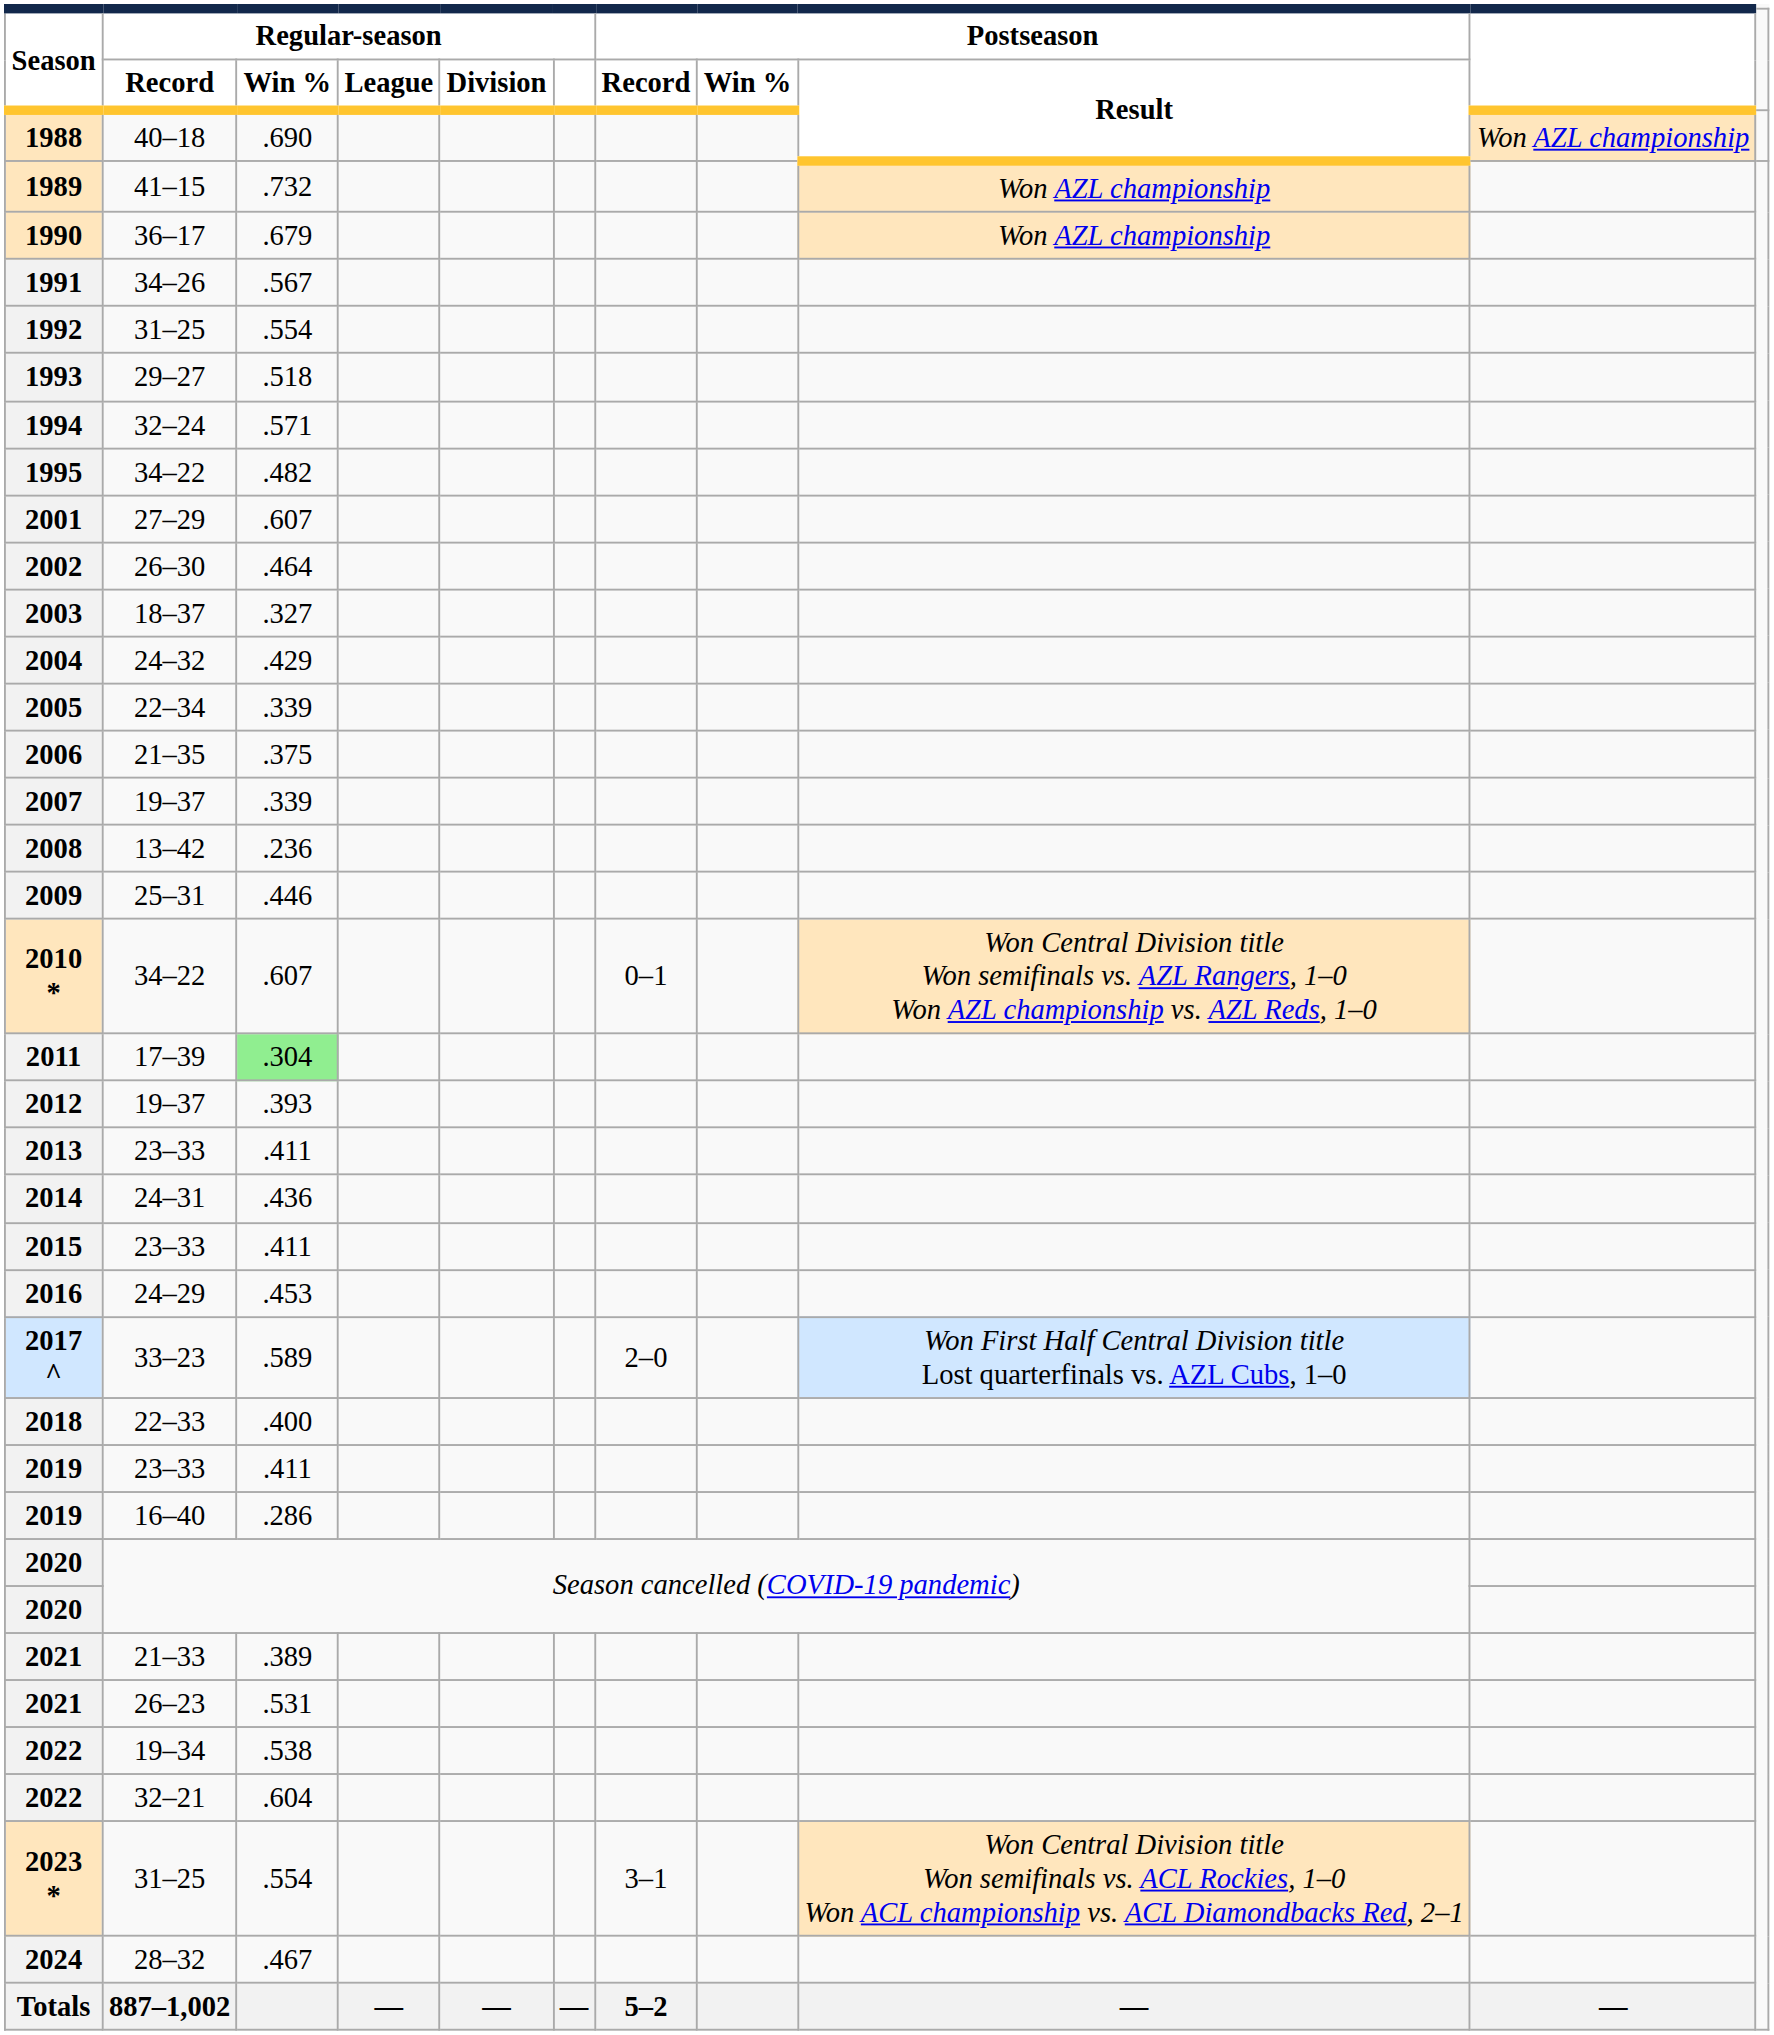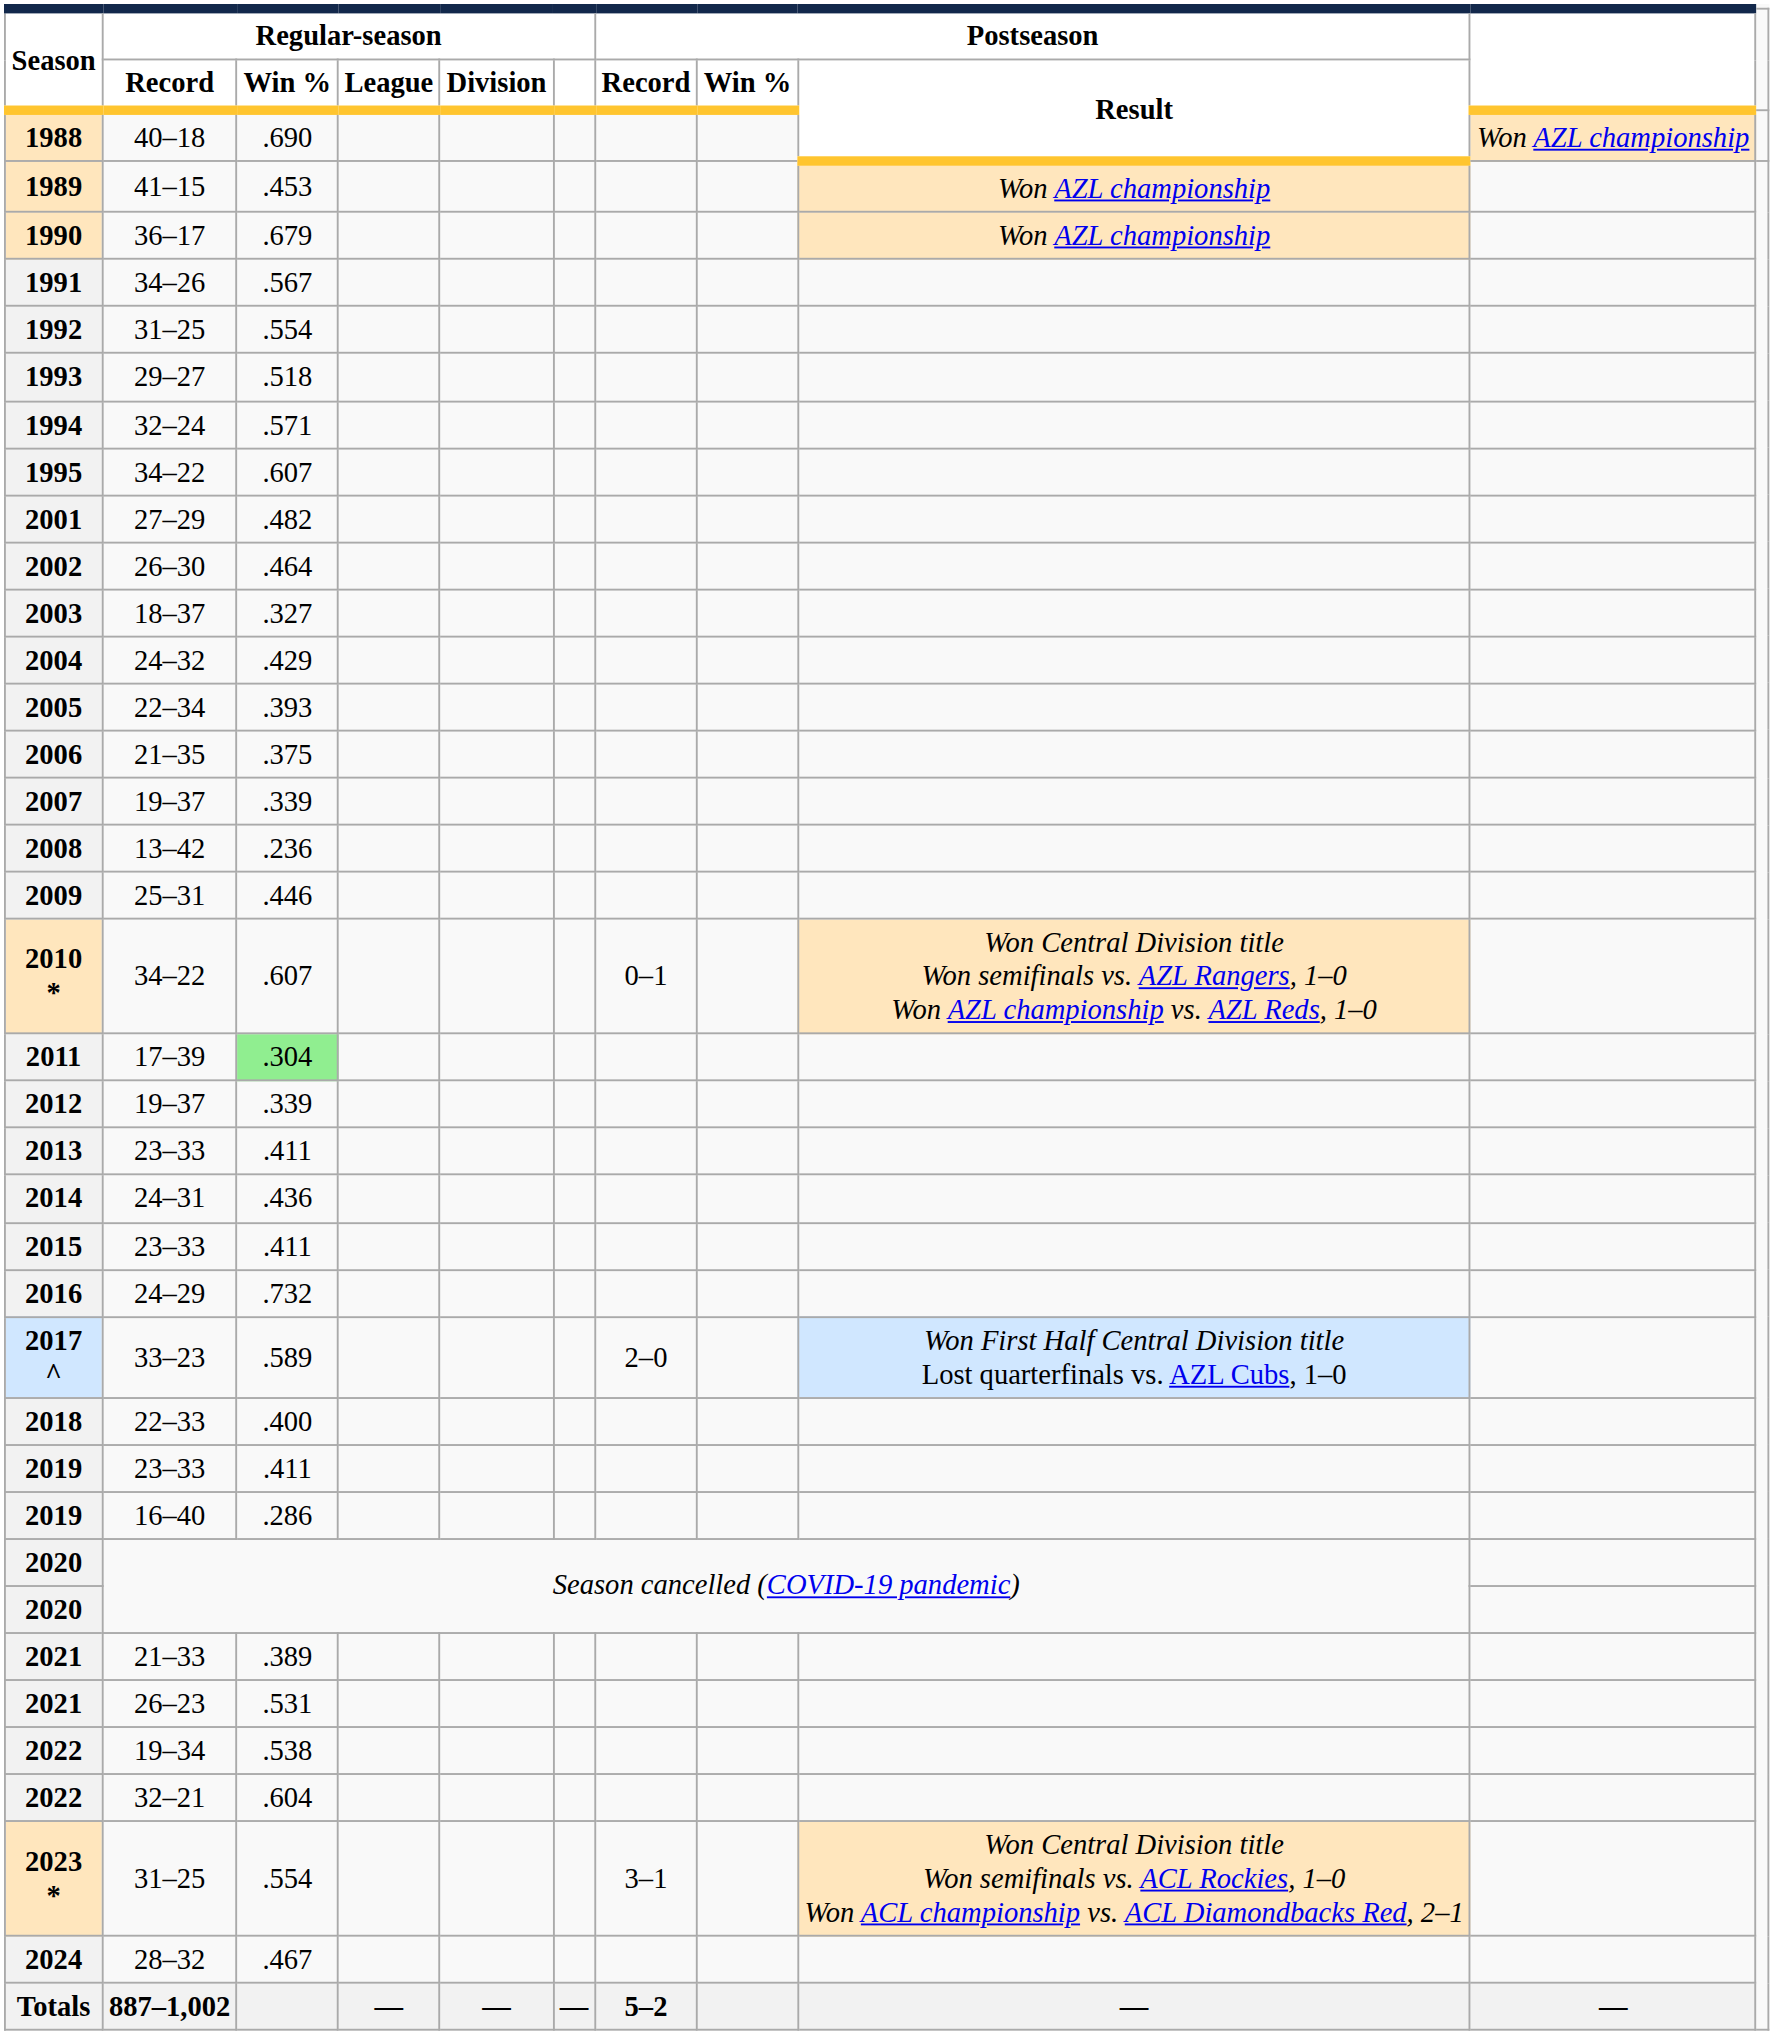 <table class="wikitable sortable plainrowheaders" style="font-size: 95%; text-align:center;">
 <tr>
 <th rowspan="2" scope="col" style="background-color:#ffffff; border-top:#12284B 5px solid; border-bottom:#FFC52F 5px solid; color:#000000">Season</th>
 <th colspan="5" scope="col" style="background-color:#ffffff; border-top:#12284B 5px solid; color:#000000">Regular-season</th>
 <th colspan="3" scope="col" style="background-color:#ffffff; border-top:#12284B 5px solid; color:#000000">Postseason</th>
 <th class="unsortable" rowspan="2" scope="col" style="background-color:#ffffff; border-top:#12284B 5px solid; border-bottom:#FFC52F 5px solid; color:#000000"></th>
 </tr>
 <tr>
 <th scope="col" style="background-color:#ffffff; border-bottom:#FFC52F 5px solid; color:#000000">Record</th>
 <th scope="col" style="background-color:#ffffff; border-bottom:#FFC52F 5px solid; color:#000000">Win %</th>
 <th scope="col" style="background-color:#ffffff; border-bottom:#FFC52F 5px solid; color:#000000">League</th>
 <th scope="col" style="background-color:#ffffff; border-bottom:#FFC52F 5px solid; color:#000000">Division</th>
 <th scope="col" style="background-color:#ffffff; border-bottom:#FFC52F 5px solid; color:#000000"></th>
 <th scope="col" style="background-color:#ffffff; border-bottom:#FFC52F 5px solid; color:#000000">Record</th>
 <th scope="col" style="background-color:#ffffff; border-bottom:#FFC52F 5px solid; color:#000000">Win %</th>
 <th class="unsortable" rowspan="2" scope="col" style="background-color:#ffffff; border-bottom:#FFC52F 5px solid; color:#000000">Result</th>
 </tr>
 <tr>
 <th scope="row" style="text-align:center; background:#FFE6BD">1988<br></th>
 <td>40–18</td>
 <td>.690</td>
 <td></td>
 <td></td>
 <td></td>
 <td></td>
 <td></td>
 <td bgcolor="#FFE6BD"><em>Won <a href='#'>AZL championship</a></em></td>
 <td></td>
 </tr>
 <tr>
 <th scope="row" style="text-align:center; background:#FFE6BD">1989<br></th>
 <td>41–15</td>
-<td>.732</td>
+<td>.453</td>
 <td></td>
 <td></td>
 <td></td>
 <td></td>
 <td></td>
 <td bgcolor="#FFE6BD"><em>Won <a href='#'>AZL championship</a></em></td>
 <td></td>
 </tr>
 <tr>
 <th scope="row" style="text-align:center; background:#FFE6BD">1990<br></th>
 <td>36–17</td>
 <td>.679</td>
 <td></td>
 <td></td>
 <td></td>
 <td></td>
 <td></td>
 <td bgcolor="#FFE6BD"><em>Won <a href='#'>AZL championship</a></em></td>
 <td></td>
 </tr>
 <tr>
 <th scope="row" style="text-align:center">1991</th>
 <td>34–26</td>
 <td>.567</td>
 <td></td>
 <td></td>
 <td></td>
 <td></td>
 <td></td>
 <td></td>
 <td></td>
 </tr>
 <tr>
 <th scope="row" style="text-align:center">1992</th>
 <td>31–25</td>
 <td>.554</td>
 <td></td>
 <td></td>
 <td></td>
 <td></td>
 <td></td>
 <td></td>
 <td></td>
 </tr>
 <tr>
 <th scope="row" style="text-align:center">1993</th>
 <td>29–27</td>
 <td>.518</td>
 <td></td>
 <td></td>
 <td></td>
 <td></td>
 <td></td>
 <td></td>
 <td></td>
 </tr>
 <tr>
 <th scope="row" style="text-align:center">1994</th>
 <td>32–24</td>
 <td>.571</td>
 <td></td>
 <td></td>
 <td></td>
 <td></td>
 <td></td>
 <td></td>
 <td></td>
 </tr>
 <tr>
 <th scope="row" style="text-align:center">1995</th>
 <td>34–22</td>
-<td>.482</td>
+<td>.607</td>
 <td></td>
 <td></td>
 <td></td>
 <td></td>
 <td></td>
 <td></td>
 <td></td>
 </tr>
 <tr>
 <th scope="row" style="text-align:center">2001</th>
 <td>27–29</td>
-<td>.607</td>
+<td>.482</td>
 <td></td>
 <td></td>
 <td></td>
 <td></td>
 <td></td>
 <td></td>
 <td></td>
 </tr>
 <tr>
 <th scope="row" style="text-align:center">2002</th>
 <td>26–30</td>
 <td>.464</td>
 <td></td>
 <td></td>
 <td></td>
 <td></td>
 <td></td>
 <td></td>
 <td></td>
 </tr>
 <tr>
 <th scope="row" style="text-align:center">2003</th>
 <td>18–37</td>
 <td>.327</td>
 <td></td>
 <td></td>
 <td></td>
 <td></td>
 <td></td>
 <td></td>
 <td></td>
 </tr>
 <tr>
 <th scope="row" style="text-align:center">2004</th>
 <td>24–32</td>
 <td>.429</td>
 <td></td>
 <td></td>
 <td></td>
 <td></td>
 <td></td>
 <td></td>
 <td></td>
 </tr>
 <tr>
 <th scope="row" style="text-align:center">2005</th>
 <td>22–34</td>
-<td>.339</td>
+<td>.393</td>
 <td></td>
 <td></td>
 <td></td>
 <td></td>
 <td></td>
 <td></td>
 <td></td>
 </tr>
 <tr>
 <th scope="row" style="text-align:center">2006</th>
 <td>21–35</td>
 <td>.375</td>
 <td></td>
 <td></td>
 <td></td>
 <td></td>
 <td></td>
 <td></td>
 <td></td>
 </tr>
 <tr>
 <th scope="row" style="text-align:center">2007</th>
 <td>19–37</td>
 <td>.339</td>
 <td></td>
 <td></td>
 <td></td>
 <td></td>
 <td></td>
 <td></td>
 <td></td>
 </tr>
 <tr>
 <th scope="row" style="text-align:center">2008</th>
 <td>13–42</td>
 <td>.236</td>
 <td></td>
 <td></td>
 <td></td>
 <td></td>
 <td></td>
 <td></td>
 <td></td>
 </tr>
 <tr>
 <th scope="row" style="text-align:center">2009</th>
 <td>25–31</td>
 <td>.446</td>
 <td></td>
 <td></td>
 <td></td>
 <td></td>
 <td></td>
 <td></td>
 <td></td>
 </tr>
 <tr>
 <th scope="row" style="text-align:center; background:#FFE6BD">2010<br>* </th>
 <td>34–22</td>
 <td>.607</td>
 <td></td>
 <td></td>
 <td></td>
 <td>0–1</td>
 <td></td>
 <td bgcolor="#FFE6BD"><em>Won Central Division title</em><br><em>Won semifinals vs. <a href='#'>AZL Rangers</a>, 1–0</em><br><em>Won <a href='#'>AZL championship</a> vs. <a href='#'>AZL Reds</a>, 1–0</em></td>
 <td></td>
 </tr>
 <tr>
 <th scope="row" style="text-align:center">2011</th>
 <td>17–39</td>
 <td style="background: lightgreen;">.304</td>
 <td></td>
 <td></td>
 <td></td>
 <td></td>
 <td></td>
 <td></td>
 <td></td>
 </tr>
 <tr>
 <th scope="row" style="text-align:center">2012</th>
 <td>19–37</td>
-<td>.393</td>
+<td>.339</td>
 <td></td>
 <td></td>
 <td></td>
 <td></td>
 <td></td>
 <td></td>
 <td></td>
 </tr>
 <tr>
 <th scope="row" style="text-align:center">2013</th>
 <td>23–33</td>
 <td>.411</td>
 <td></td>
 <td></td>
 <td></td>
 <td></td>
 <td></td>
 <td></td>
 <td></td>
 </tr>
 <tr>
 <th scope="row" style="text-align:center">2014</th>
 <td>24–31</td>
 <td>.436</td>
 <td></td>
 <td></td>
 <td></td>
 <td></td>
 <td></td>
 <td></td>
 <td></td>
 </tr>
 <tr>
 <th scope="row" style="text-align:center">2015</th>
 <td>23–33</td>
 <td>.411</td>
 <td></td>
 <td></td>
 <td></td>
 <td></td>
 <td></td>
 <td></td>
 <td></td>
 </tr>
 <tr>
 <th scope="row" style="text-align:center">2016</th>
 <td>24–29</td>
-<td>.453</td>
+<td>.732</td>
 <td></td>
 <td></td>
 <td></td>
 <td></td>
 <td></td>
 <td></td>
 <td></td>
 </tr>
 <tr>
 <th scope="row" style="text-align:center; background:#D0E7FF">2017<br>^</th>
 <td>33–23</td>
 <td>.589</td>
 <td></td>
 <td></td>
 <td></td>
 <td>2–0</td>
 <td></td>
 <td bgcolor="#D0E7FF"><em>Won First Half Central Division title</em><br>Lost quarterfinals vs. <a href='#'>AZL Cubs</a>, 1–0</td>
 <td></td>
 </tr>
 <tr>
 <th scope="row" style="text-align:center">2018</th>
 <td>22–33</td>
 <td>.400</td>
 <td></td>
 <td></td>
 <td></td>
 <td></td>
 <td></td>
 <td></td>
 <td></td>
 </tr>
 <tr>
 <th scope="row" style="text-align:center">2019</th>
 <td>23–33</td>
 <td>.411</td>
 <td></td>
 <td></td>
 <td></td>
 <td></td>
 <td></td>
 <td></td>
 <td></td>
 </tr>
 <tr>
 <th scope="row" style="text-align:center">2019</th>
 <td>16–40</td>
 <td>.286</td>
 <td></td>
 <td></td>
 <td></td>
 <td></td>
 <td></td>
 <td></td>
 <td></td>
 </tr>
 <tr>
 <th scope="row" style="text-align:center">2020</th>
 <td colspan="8" rowspan="2"><em>Season cancelled (<a href='#'>COVID-19 pandemic</a>)</em></td>
 <td></td>
 </tr>
 <tr>
 <th scope="row" style="text-align:center">2020</th>
 <td></td>
 </tr>
 <tr>
 <th scope="row" style="text-align:center">2021</th>
 <td>21–33</td>
 <td>.389</td>
 <td></td>
 <td></td>
 <td></td>
 <td></td>
 <td></td>
 <td></td>
 <td></td>
 </tr>
 <tr>
 <th scope="row" style="text-align:center">2021</th>
 <td>26–23</td>
 <td>.531</td>
 <td></td>
 <td></td>
 <td></td>
 <td></td>
 <td></td>
 <td></td>
 <td></td>
 </tr>
 <tr>
 <th scope="row" style="text-align:center">2022</th>
 <td>19–34</td>
 <td>.538</td>
 <td></td>
 <td></td>
 <td></td>
 <td></td>
 <td></td>
 <td></td>
 <td></td>
 </tr>
 <tr>
 <th scope="row" style="text-align:center">2022</th>
 <td>32–21</td>
 <td>.604</td>
 <td></td>
 <td></td>
 <td></td>
 <td></td>
 <td></td>
 <td></td>
 <td></td>
 </tr>
 <tr>
 <th scope="row" style="text-align:center; background:#FFE6BD">2023<br>* </th>
 <td>31–25</td>
 <td>.554</td>
 <td></td>
 <td></td>
 <td></td>
 <td>3–1</td>
 <td></td>
 <td bgcolor="#FFE6BD"><em>Won Central Division title</em><br><em>Won semifinals vs. <a href='#'>ACL Rockies</a>, 1–0</em><br><em>Won <a href='#'>ACL championship</a> vs. <a href='#'>ACL Diamondbacks Red</a>, 2–1</em></td>
 <td></td>
 </tr>
 <tr>
 <th scope="row" style="text-align:center">2024</th>
 <td>28–32</td>
 <td>.467</td>
 <td></td>
 <td></td>
 <td></td>
 <td></td>
 <td></td>
 <td></td>
 <td></td>
 </tr>
 <tr class="sortbottom">
 <th scope="row" style="text-align:center"><strong>Totals</strong></th>
 <th>887–1,002</th>
 <th></th>
 <th>—</th>
 <th>—</th>
 <th>—</th>
 <th>5–2</th>
 <th></th>
 <th>—</th>
 <th>—</th>
 </tr>
 </table>
